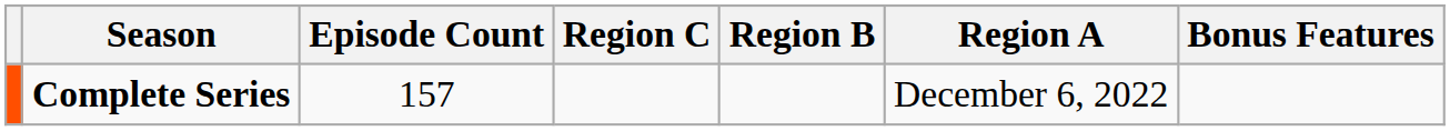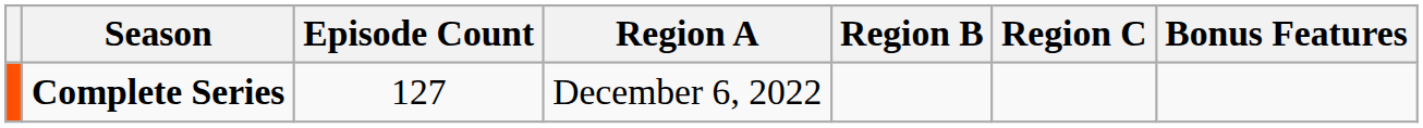 <table class="wikitable" width=99%>
 <tr>
 <th></th>
 <th>Season</th>
 <th>Episode Count</th>
+<th>Region A</th>
+<th>Region B</th>
 <th>Region C</th>
-<th>Region B</th>
-<th>Region A</th>
 <th>Bonus Features</th>
 </tr>
 <tr>
 <td bgcolor="#FF4F00" height="10px"></td>
 <td align="center"><strong>Complete Series</strong></td>
-<td align="center">157</td>
+<td align="center">127</td>
+<td align="center">December 6, 2022</td>
 <td align="center"></td>
 <td align="center"></td>
-<td align="center">December 6, 2022</td>
 <td></td>
 </tr>
 </table>
